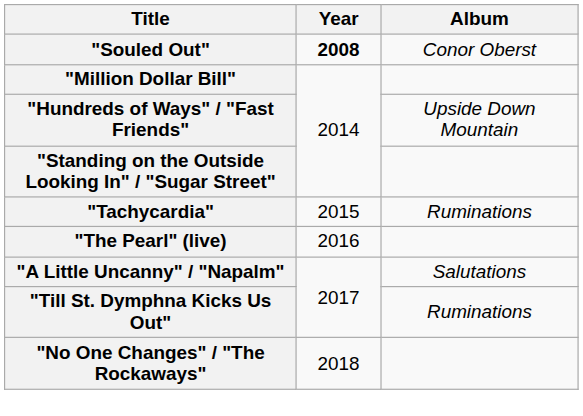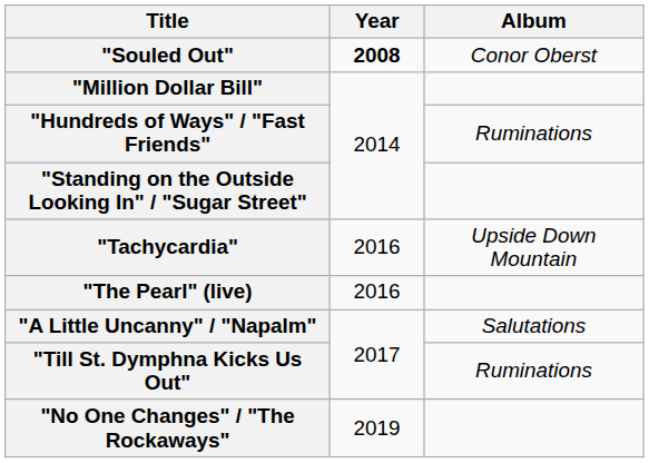 <table class="wikitable plainrowheaders" style="text-align:center;">
 <tr>
 <th scope="col" rowspan="1" style="width:15em;">Title</th>
 <th scope="col" rowspan="1" style="width:4em;">Year</th>
 <th scope="col" rowspan="1" style="width:10em;">Album</th>
 </tr>
 <tr>
 <th scope="row">"Souled Out"</th>
 <td><strong>2008</strong></td>
 <td><em>Conor Oberst</em></td>
 </tr>
 <tr>
 <th scope="row">"Million Dollar Bill"</th>
 <td rowspan="3">2014</td>
 <td></td>
 </tr>
 <tr>
 <th scope="row">"Hundreds of Ways" / "Fast Friends"</th>
-<td><em>Upside Down Mountain</em></td>
+<td><em>Ruminations</em></td>
 </tr>
 <tr>
 <th scope="row">"Standing on the Outside Looking In" / "Sugar Street"</th>
 <td></td>
 </tr>
 <tr>
 <th scope="row">"Tachycardia"</th>
-<td>2015</td>
-<td><em>Ruminations</em></td>
+<td>2016</td>
+<td><em>Upside Down Mountain</em></td>
 </tr>
 <tr>
 <th scope="row">"The Pearl" (live)<br></th>
 <td>2016</td>
 <td></td>
 </tr>
 <tr>
 <th scope="row">"A Little Uncanny" / "Napalm"</th>
 <td rowspan="2">2017</td>
 <td><em>Salutations</em></td>
 </tr>
 <tr>
 <th scope="row">"Till St. Dymphna Kicks Us Out"</th>
 <td><em>Ruminations</em></td>
 </tr>
 <tr>
 <th scope="row">"No One Changes" / "The Rockaways"</th>
-<td>2018</td>
+<td>2019</td>
 <td></td>
 </tr>
 </table>
